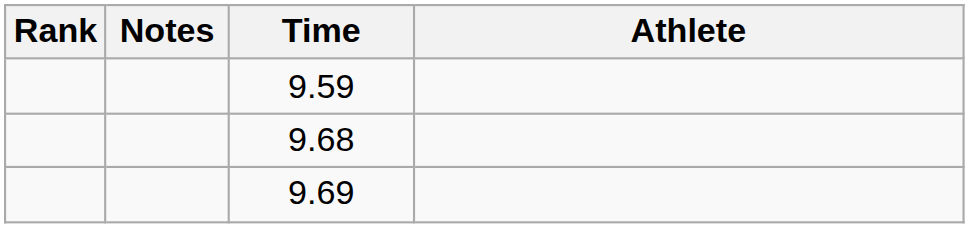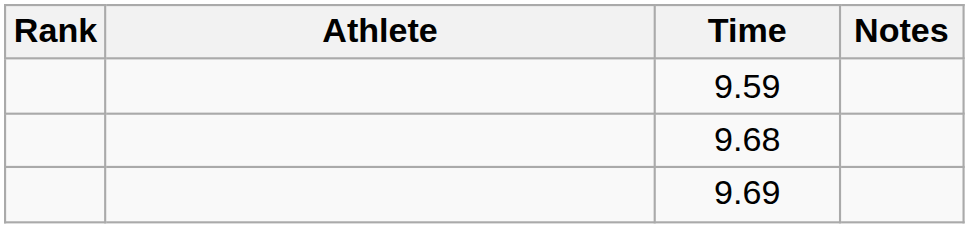 <table class=wikitable style="text-align:center">
 <tr>
 <th width=40>Rank</th>
+<th width=250>Athlete</th>
+<th width=80>Time</th>
 <th width=50>Notes</th>
-<th width=80>Time</th>
-<th width=250>Athlete</th>
 </tr>
 <tr>
 <td></td>
+<td align=left></td>
+<td>9.59</td>
 <td></td>
-<td>9.59</td>
-<td align=left></td>
 </tr>
 <tr>
 <td></td>
+<td align=left></td>
+<td>9.68</td>
 <td></td>
-<td>9.68</td>
-<td align=left></td>
 </tr>
 <tr>
 <td></td>
+<td align=left></td>
+<td>9.69</td>
 <td></td>
-<td>9.69</td>
-<td align=left></td>
 </tr>
 </table>
